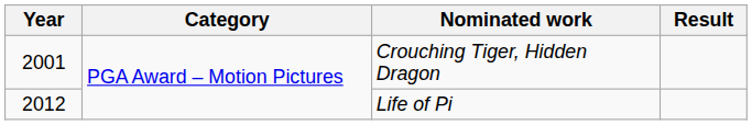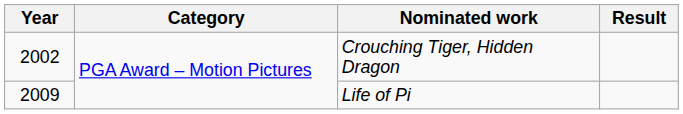 <table class=wikitable>
 <tr>
 <th scope="col" style="width:5em;">Year</th>
 <th scope="col" style="width:26em;">Category</th>
 <th scope="col" style="width:25em;">Nominated work</th>
 <th scope="col" style="width:5em;">Result</th>
 </tr>
 <tr>
-<td style="text-align:center;">2001</td>
+<td style="text-align:center;">2002</td>
 <td rowspan=2><a href='#'>PGA Award – Motion Pictures</a></td>
 <td><em>Crouching Tiger, Hidden Dragon</em></td>
 <td></td>
 </tr>
 <tr>
-<td style="text-align:center;">2012</td>
+<td style="text-align:center;">2009</td>
 <td><em>Life of Pi</em></td>
 <td></td>
 </tr>
 </table>
